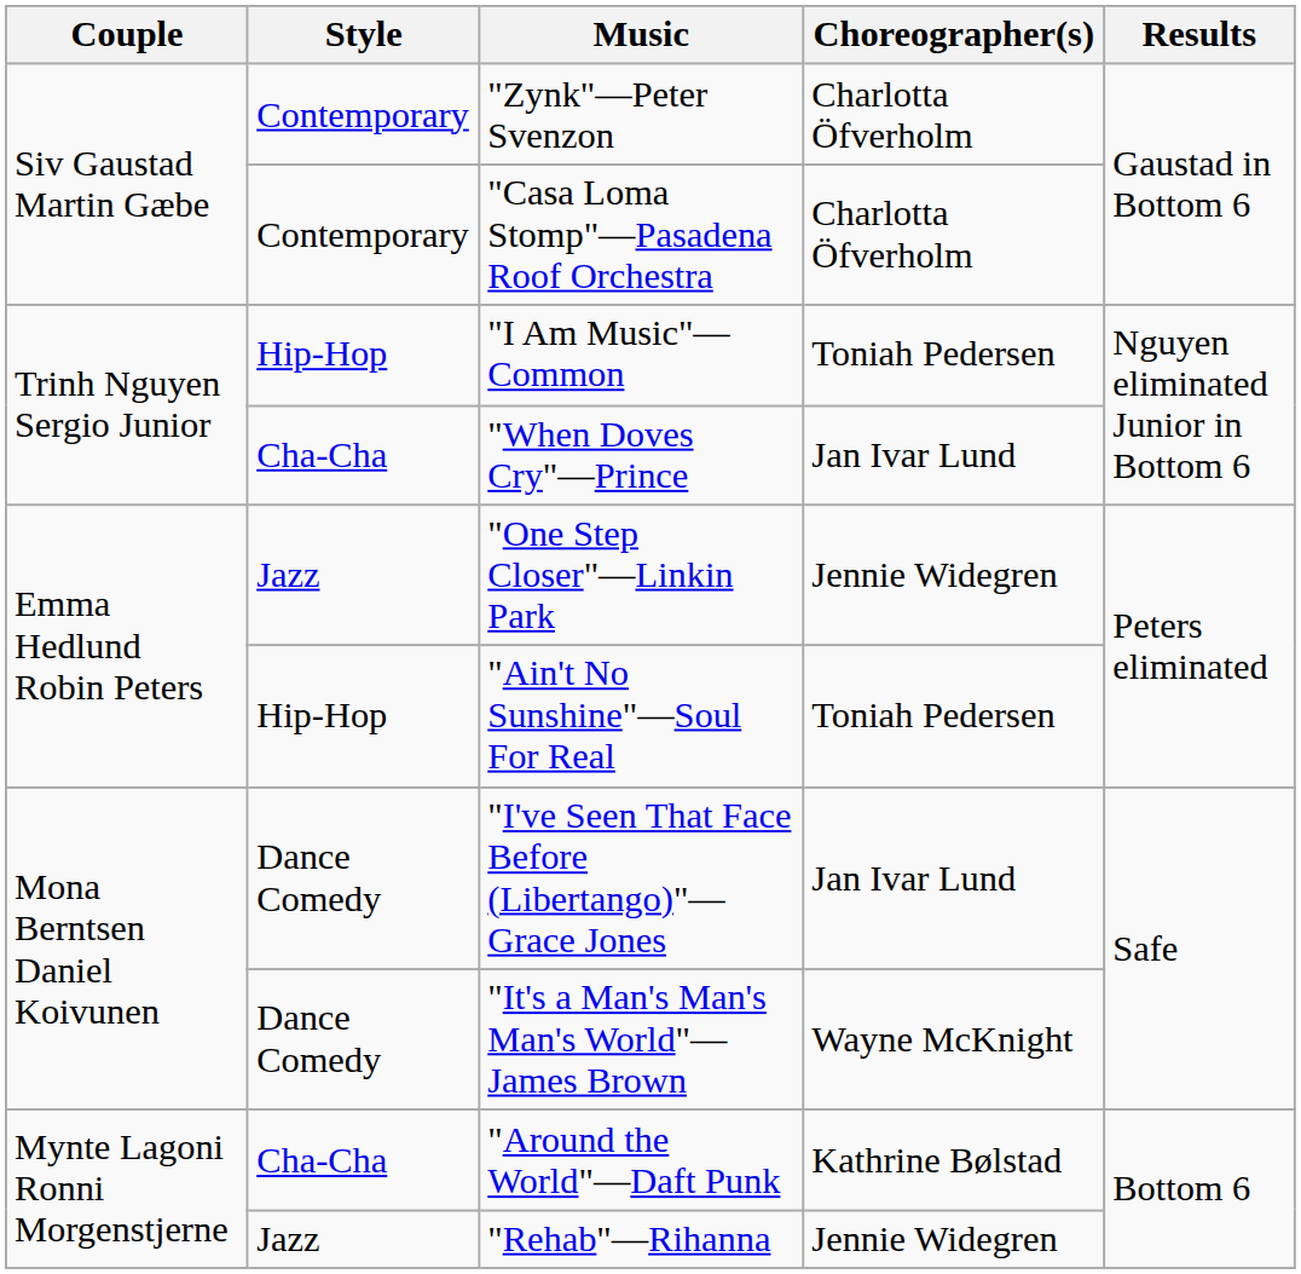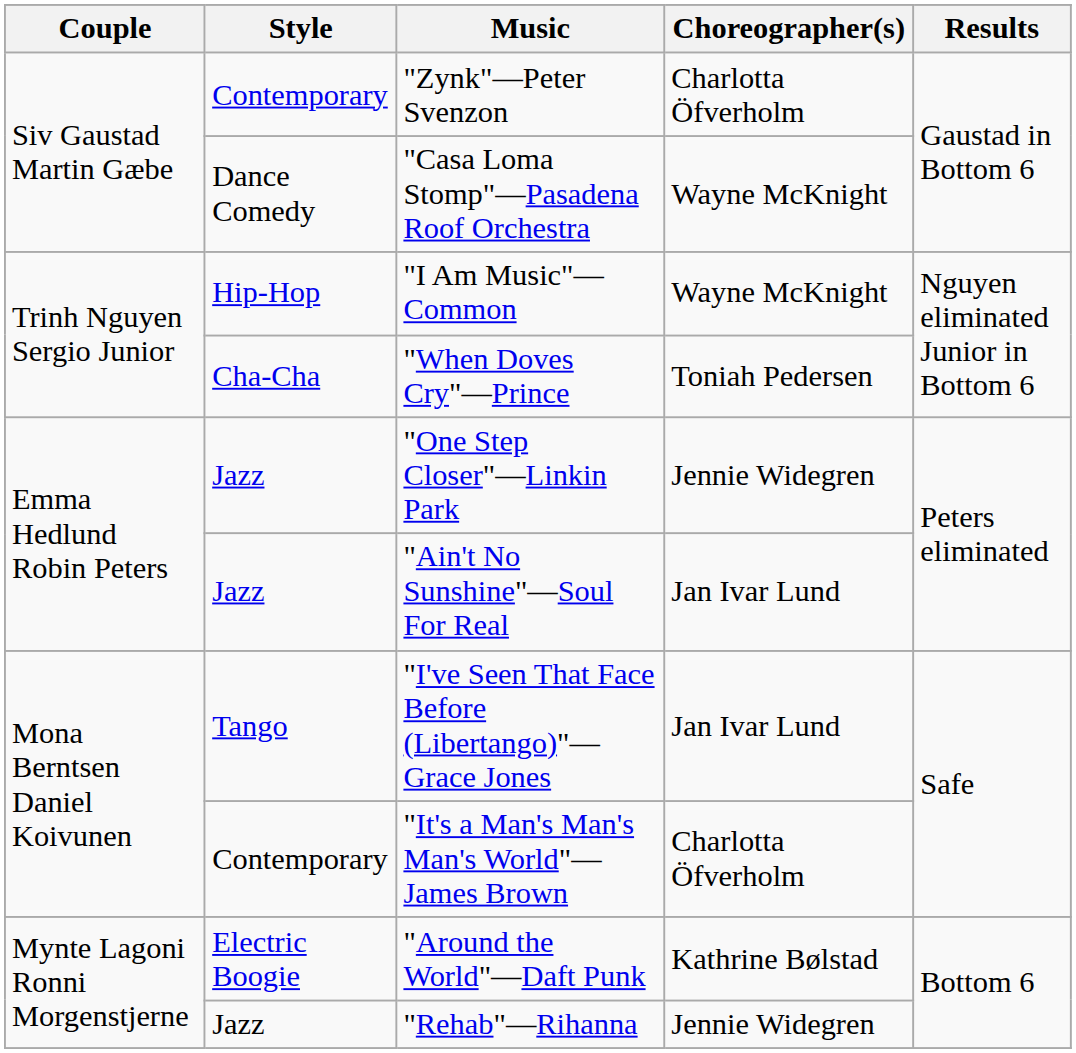 <table class="wikitable" width="90%">
 <tr>
 <th>Couple</th>
 <th>Style</th>
 <th>Music</th>
 <th>Choreographer(s)</th>
 <th>Results</th>
 </tr>
 <tr>
 <td rowspan="2">Siv Gaustad<br>Martin Gæbe</td>
 <td><a href='#'>Contemporary</a></td>
 <td>"Zynk"—Peter Svenzon</td>
 <td>Charlotta Öfverholm</td>
 <td rowspan="2">Gaustad in Bottom 6</td>
 </tr>
 <tr>
-<td>Contemporary</td>
+<td>Dance Comedy</td>
 <td>"Casa Loma Stomp"—<a href='#'>Pasadena Roof Orchestra</a></td>
-<td>Charlotta Öfverholm</td>
+<td>Wayne McKnight</td>
 </tr>
 <tr>
 <td rowspan="2">Trinh Nguyen<br>Sergio Junior</td>
 <td><a href='#'>Hip-Hop</a></td>
 <td>"I Am Music"—<a href='#'>Common</a></td>
-<td>Toniah Pedersen</td>
+<td>Wayne McKnight</td>
 <td rowspan="2">Nguyen eliminated<br>Junior in Bottom 6</td>
 </tr>
 <tr>
 <td><a href='#'>Cha-Cha</a></td>
 <td>"<a href='#'>When Doves Cry</a>"—<a href='#'>Prince</a></td>
-<td>Jan Ivar Lund</td>
+<td>Toniah Pedersen</td>
 </tr>
 <tr>
 <td rowspan="2">Emma Hedlund<br>Robin Peters</td>
 <td><a href='#'>Jazz</a></td>
 <td>"<a href='#'>One Step Closer</a>"—<a href='#'>Linkin Park</a></td>
 <td>Jennie Widegren</td>
 <td rowspan="2">Peters eliminated</td>
 </tr>
 <tr>
-<td>Hip-Hop</td>
+<td><a href='#'>Jazz</a></td>
 <td>"<a href='#'>Ain't No Sunshine</a>"—<a href='#'>Soul For Real</a></td>
-<td>Toniah Pedersen</td>
+<td>Jan Ivar Lund</td>
 </tr>
 <tr>
 <td rowspan="2">Mona Berntsen<br>Daniel Koivunen</td>
-<td>Dance Comedy</td>
+<td><a href='#'>Tango</a></td>
 <td>"<a href='#'>I've Seen That Face Before (Libertango)</a>"—<a href='#'>Grace Jones</a></td>
 <td>Jan Ivar Lund</td>
 <td rowspan="2">Safe</td>
 </tr>
 <tr>
-<td>Dance Comedy</td>
+<td>Contemporary</td>
 <td>"<a href='#'>It's a Man's Man's Man's World</a>"—<a href='#'>James Brown</a></td>
-<td>Wayne McKnight</td>
+<td>Charlotta Öfverholm</td>
 </tr>
 <tr>
 <td rowspan="2">Mynte Lagoni<br>Ronni Morgenstjerne</td>
-<td><a href='#'>Cha-Cha</a></td>
+<td><a href='#'>Electric Boogie</a></td>
 <td>"<a href='#'>Around the World</a>"—<a href='#'>Daft Punk</a></td>
 <td>Kathrine Bølstad</td>
 <td rowspan="2">Bottom 6</td>
 </tr>
 <tr>
 <td>Jazz</td>
 <td>"<a href='#'>Rehab</a>"—<a href='#'>Rihanna</a></td>
 <td>Jennie Widegren</td>
 </tr>
 </table>
